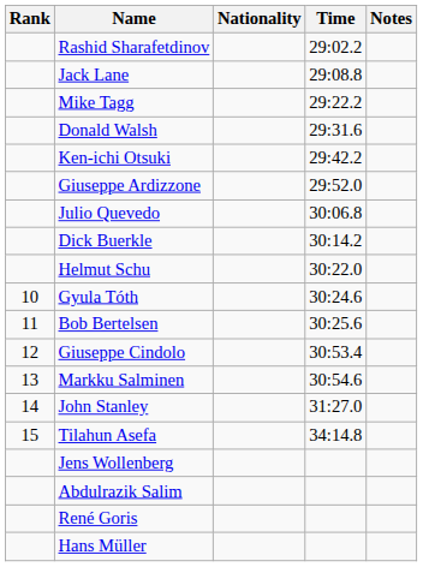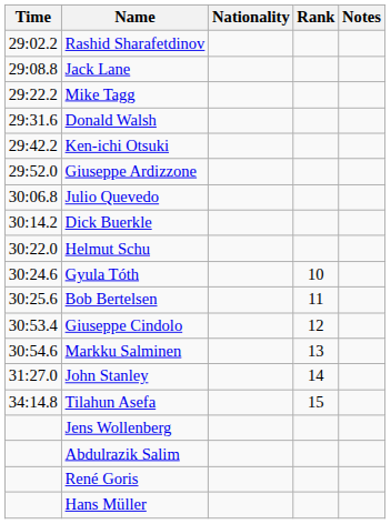 <table class="wikitable sortable" style="text-align:center">
 <tr>
-<th>Rank</th>
+<th>Time</th>
 <th>Name</th>
 <th>Nationality</th>
-<th>Time</th>
+<th>Rank</th>
 <th>Notes</th>
 </tr>
 <tr>
-<td></td>
+<td>29:02.2</td>
 <td align=left><a href='#'>Rashid Sharafetdinov</a></td>
 <td align=left></td>
-<td>29:02.2</td>
+<td></td>
 <td></td>
 </tr>
 <tr>
-<td></td>
+<td>29:08.8</td>
 <td align=left><a href='#'>Jack Lane</a></td>
 <td align=left></td>
-<td>29:08.8</td>
+<td></td>
 <td></td>
 </tr>
 <tr>
-<td></td>
+<td>29:22.2</td>
 <td align=left><a href='#'>Mike Tagg</a></td>
 <td align=left></td>
-<td>29:22.2</td>
+<td></td>
 <td></td>
 </tr>
 <tr>
-<td></td>
+<td>29:31.6</td>
 <td align=left><a href='#'>Donald Walsh</a></td>
 <td align=left></td>
-<td>29:31.6</td>
+<td></td>
 <td></td>
 </tr>
 <tr>
-<td></td>
+<td>29:42.2</td>
 <td align=left><a href='#'>Ken-ichi Otsuki</a></td>
 <td align=left></td>
-<td>29:42.2</td>
+<td></td>
 <td></td>
 </tr>
 <tr>
-<td></td>
+<td>29:52.0</td>
 <td align=left><a href='#'>Giuseppe Ardizzone</a></td>
 <td align=left></td>
-<td>29:52.0</td>
+<td></td>
 <td></td>
 </tr>
 <tr>
-<td></td>
+<td>30:06.8</td>
 <td align=left><a href='#'>Julio Quevedo</a></td>
 <td align=left></td>
-<td>30:06.8</td>
+<td></td>
 <td></td>
 </tr>
 <tr>
-<td></td>
+<td>30:14.2</td>
 <td align=left><a href='#'>Dick Buerkle</a></td>
 <td align=left></td>
-<td>30:14.2</td>
+<td></td>
 <td></td>
 </tr>
 <tr>
-<td></td>
+<td>30:22.0</td>
 <td align=left><a href='#'>Helmut Schu</a></td>
 <td align=left></td>
-<td>30:22.0</td>
+<td></td>
 <td></td>
 </tr>
 <tr>
-<td>10</td>
+<td>30:24.6</td>
 <td align=left><a href='#'>Gyula Tóth</a></td>
 <td align=left></td>
-<td>30:24.6</td>
+<td>10</td>
 <td></td>
 </tr>
 <tr>
-<td>11</td>
+<td>30:25.6</td>
 <td align=left><a href='#'>Bob Bertelsen</a></td>
 <td align=left></td>
-<td>30:25.6</td>
+<td>11</td>
 <td></td>
 </tr>
 <tr>
-<td>12</td>
+<td>30:53.4</td>
 <td align=left><a href='#'>Giuseppe Cindolo</a></td>
 <td align=left></td>
-<td>30:53.4</td>
+<td>12</td>
 <td></td>
 </tr>
 <tr>
-<td>13</td>
+<td>30:54.6</td>
 <td align=left><a href='#'>Markku Salminen</a></td>
 <td align=left></td>
-<td>30:54.6</td>
+<td>13</td>
 <td></td>
 </tr>
 <tr>
-<td>14</td>
+<td>31:27.0</td>
 <td align=left><a href='#'>John Stanley</a></td>
 <td align=left></td>
-<td>31:27.0</td>
+<td>14</td>
 <td></td>
 </tr>
 <tr>
-<td>15</td>
+<td>34:14.8</td>
 <td align=left><a href='#'>Tilahun Asefa</a></td>
 <td align=left></td>
-<td>34:14.8</td>
+<td>15</td>
 <td></td>
 </tr>
 <tr>
 <td></td>
 <td align=left><a href='#'>Jens Wollenberg</a></td>
 <td align=left></td>
 <td></td>
 <td></td>
 </tr>
 <tr>
 <td></td>
 <td align=left><a href='#'>Abdulrazik Salim</a></td>
 <td align=left></td>
 <td></td>
 <td></td>
 </tr>
 <tr>
 <td></td>
 <td align=left><a href='#'>René Goris</a></td>
 <td align=left></td>
 <td></td>
 <td></td>
 </tr>
 <tr>
 <td></td>
 <td align=left><a href='#'>Hans Müller</a></td>
 <td align=left></td>
 <td></td>
 <td></td>
 </tr>
 </table>
